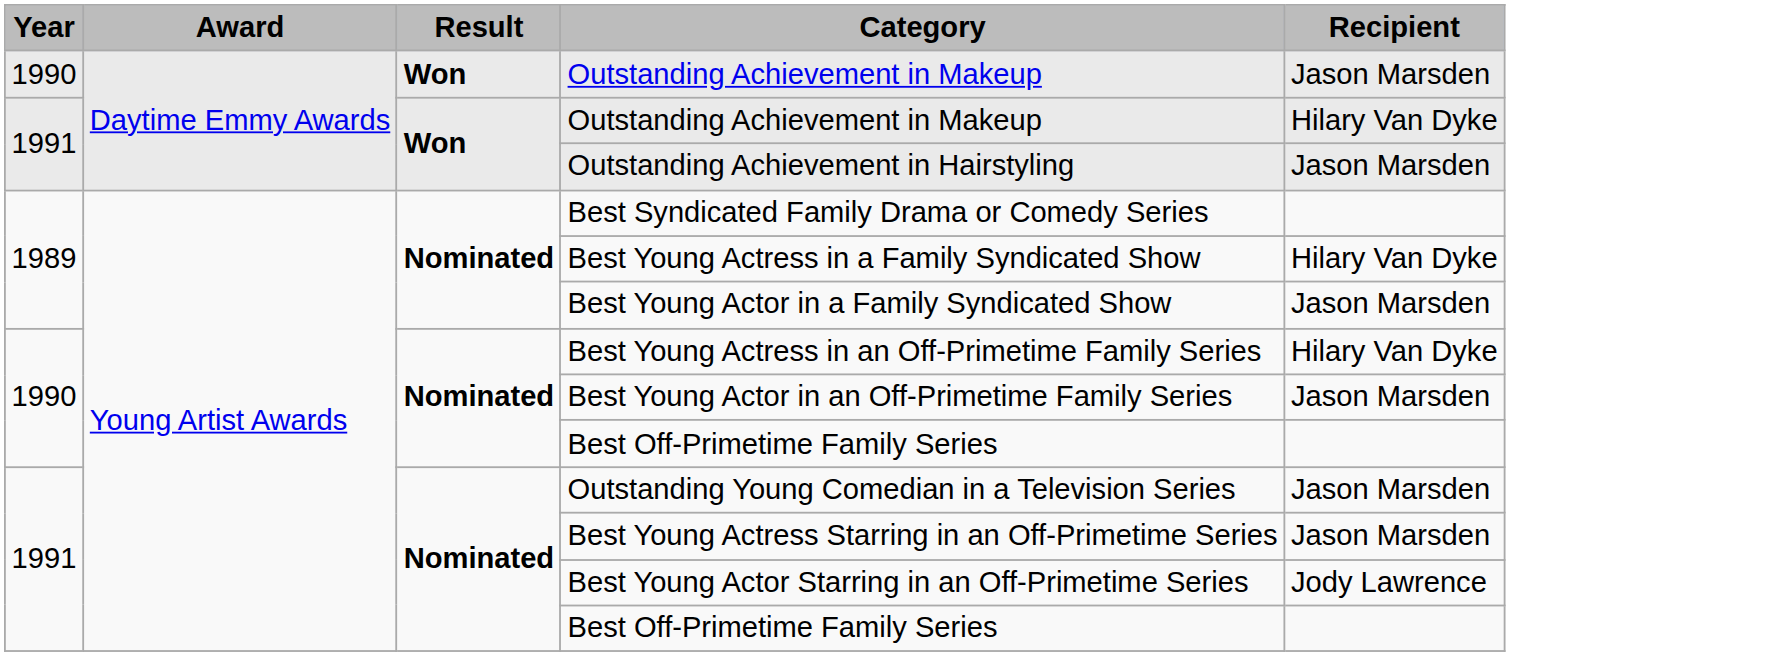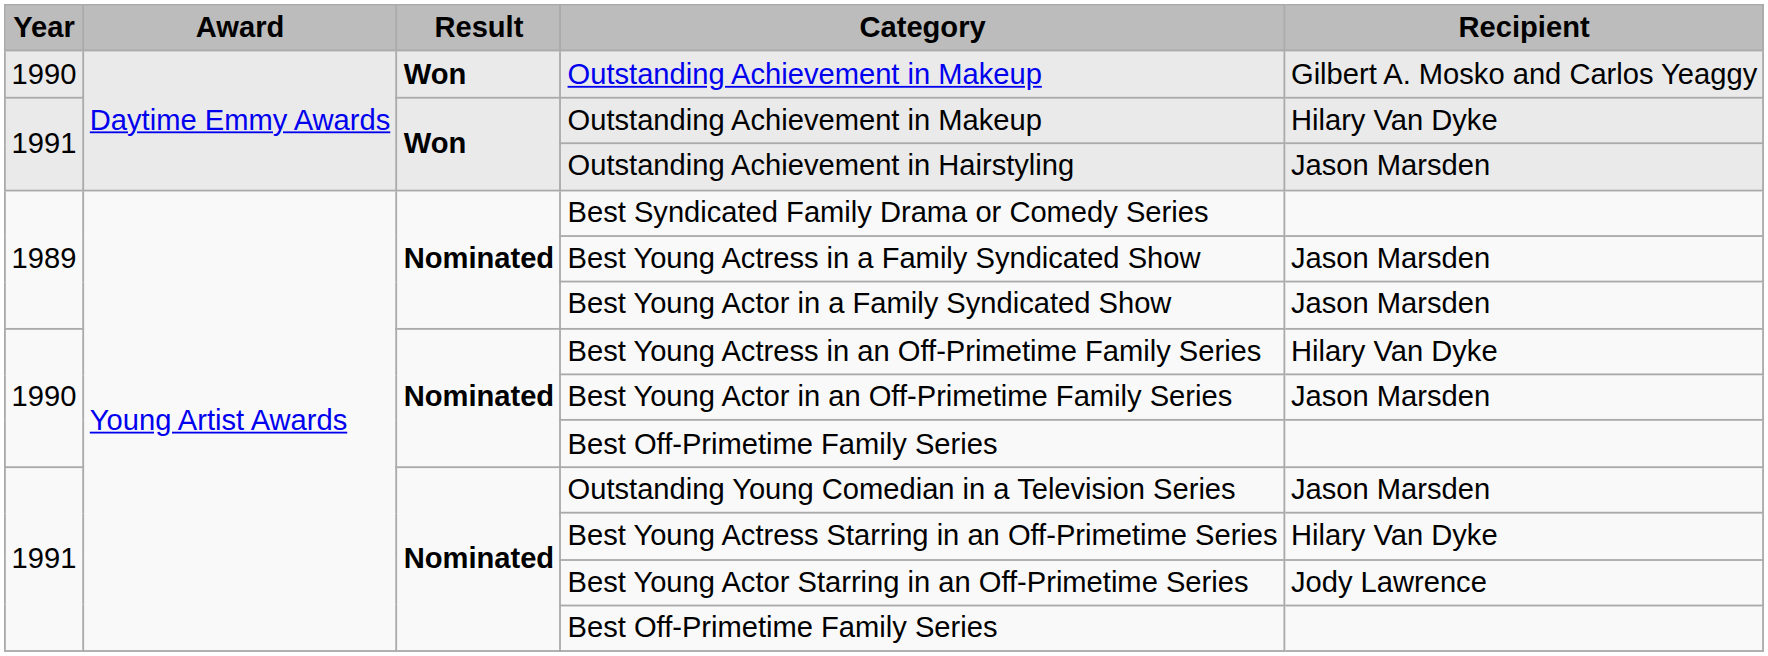 <table class="wikitable">
 <tr style="background:#b0c4de; text-align:center;">
 <th style="background:#bcbcbc;">Year</th>
 <th style="background:#bcbcbc;">Award</th>
 <th style="background:#bcbcbc;">Result</th>
 <th style="background:#bcbcbc;">Category</th>
 <th style="background:#bcbcbc;">Recipient</th>
 </tr>
 <tr style="background:#eaeaea;">
 <td>1990</td>
 <td rowspan=3><a href='#'>Daytime Emmy Awards</a></td>
 <td><strong>Won</strong></td>
 <td><a href='#'>Outstanding Achievement in Makeup</a></td>
-<td>Jason Marsden</td>
+<td>Gilbert A. Mosko and Carlos Yeaggy</td>
 </tr>
 <tr style="background:#eaeaea;">
 <td rowspan=2>1991</td>
 <td rowspan=2><strong>Won</strong></td>
 <td>Outstanding Achievement in Makeup</td>
 <td>Hilary Van Dyke</td>
 </tr>
 <tr style="background:#eaeaea;">
 <td>Outstanding Achievement in Hairstyling</td>
 <td>Jason Marsden</td>
 </tr>
 <tr>
 <td rowspan=3>1989</td>
 <td rowspan=10><a href='#'>Young Artist Awards</a></td>
 <td rowspan=3><strong>Nominated</strong></td>
 <td>Best Syndicated Family Drama or Comedy Series</td>
 <td></td>
 </tr>
 <tr>
 <td>Best Young Actress in a Family Syndicated Show</td>
-<td>Hilary Van Dyke</td>
+<td>Jason Marsden</td>
 </tr>
 <tr>
 <td>Best Young Actor in a Family Syndicated Show</td>
 <td>Jason Marsden</td>
 </tr>
 <tr>
 <td rowspan=3>1990</td>
 <td rowspan=3><strong>Nominated</strong></td>
 <td>Best Young Actress in an Off-Primetime Family Series</td>
 <td>Hilary Van Dyke</td>
 </tr>
 <tr>
 <td>Best Young Actor in an Off-Primetime Family Series</td>
 <td>Jason Marsden</td>
 </tr>
 <tr>
 <td>Best Off-Primetime Family Series</td>
 <td></td>
 </tr>
 <tr>
 <td rowspan=4>1991</td>
 <td rowspan=4><strong>Nominated</strong></td>
 <td>Outstanding Young Comedian in a Television Series</td>
 <td>Jason Marsden</td>
 </tr>
 <tr>
 <td>Best Young Actress Starring in an Off-Primetime Series</td>
-<td>Jason Marsden</td>
+<td>Hilary Van Dyke</td>
 </tr>
 <tr>
 <td>Best Young Actor Starring in an Off-Primetime Series</td>
 <td>Jody Lawrence</td>
 </tr>
 <tr>
 <td>Best Off-Primetime Family Series</td>
 <td></td>
 </tr>
 </table>
